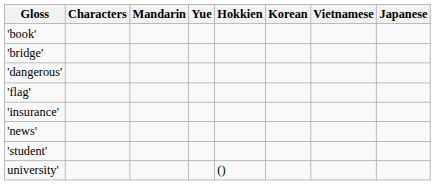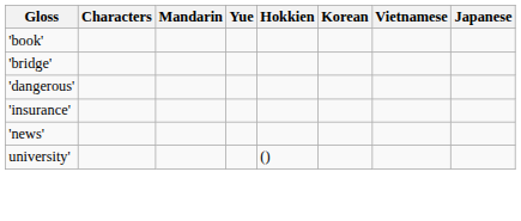 <table class="wikitable">
 <tr>
 <th>Gloss</th>
 <th>Characters</th>
 <th>Mandarin</th>
 <th>Yue</th>
 <th>Hokkien</th>
 <th>Korean</th>
 <th>Vietnamese</th>
 <th>Japanese</th>
 </tr>
 <tr>
 <td>'book'</td>
 <td></td>
 <td></td>
 <td></td>
 <td></td>
 <td></td>
 <td></td>
 <td></td>
 </tr>
 <tr>
 <td>'bridge'</td>
 <td></td>
 <td></td>
 <td></td>
 <td></td>
 <td></td>
 <td></td>
 <td></td>
 </tr>
 <tr>
 <td>'dangerous'</td>
 <td></td>
 <td></td>
 <td></td>
 <td></td>
 <td></td>
 <td></td>
 <td></td>
 </tr>
 <tr>
-<td>'flag'</td>
-<td></td>
-<td></td>
-<td></td>
-<td></td>
-<td></td>
-<td></td>
-<td></td>
-</tr>
-<tr>
 <td>'insurance'</td>
 <td></td>
 <td></td>
 <td></td>
 <td></td>
 <td></td>
 <td></td>
 <td></td>
 </tr>
 <tr>
 <td>'news'</td>
 <td></td>
 <td></td>
 <td></td>
 <td></td>
 <td></td>
 <td></td>
 <td></td>
 </tr>
 <tr>
-<td>'student'</td>
-<td></td>
-<td></td>
-<td></td>
-<td></td>
-<td></td>
-<td></td>
-<td></td>
-</tr>
-<tr>
 <td>university'</td>
 <td></td>
 <td></td>
 <td></td>
 <td> ()</td>
 <td></td>
 <td></td>
 <td></td>
 </tr>
 </table>
